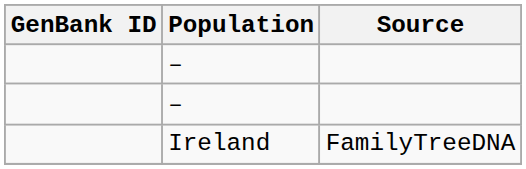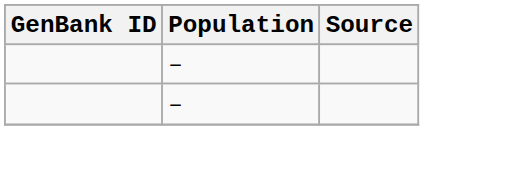 <table class="wikitable sortable">
 <tr>
 <th scope="col">GenBank ID</th>
 <th scope="col">Population</th>
 <th scope="col">Source</th>
 </tr>
 <tr>
 <td></td>
 <td>–</td>
 <td></td>
 </tr>
 <tr>
 <td></td>
 <td>–</td>
 <td></td>
 </tr>
 <tr>
-<td></td>
-<td>Ireland</td>
-<td>FamilyTreeDNA</td>
-</tr>
-<tr>
 </tr>
 </table>
